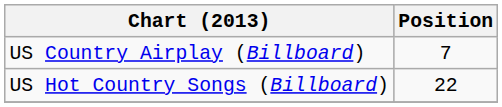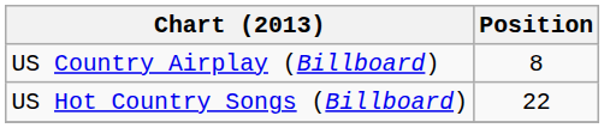 <table class="wikitable sortable">
 <tr>
 <th scope="col">Chart (2013)</th>
 <th scope="col">Position</th>
 </tr>
 <tr>
 <td>US <a href='#'>Country Airplay</a> (<em><a href='#'>Billboard</a></em>)</td>
-<td align="center">7</td>
+<td align="center">8</td>
 </tr>
 <tr>
 <td>US <a href='#'>Hot Country Songs</a> (<em><a href='#'>Billboard</a></em>)</td>
 <td align="center">22</td>
 </tr>
 <tr>
 </tr>
 </table>
